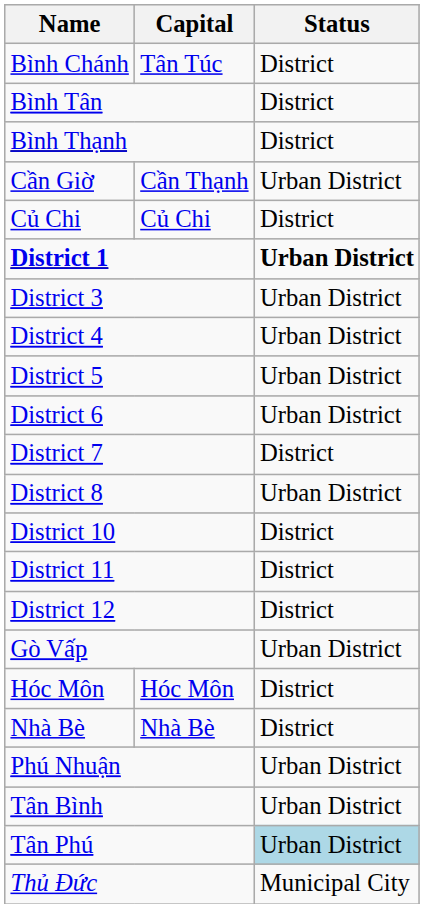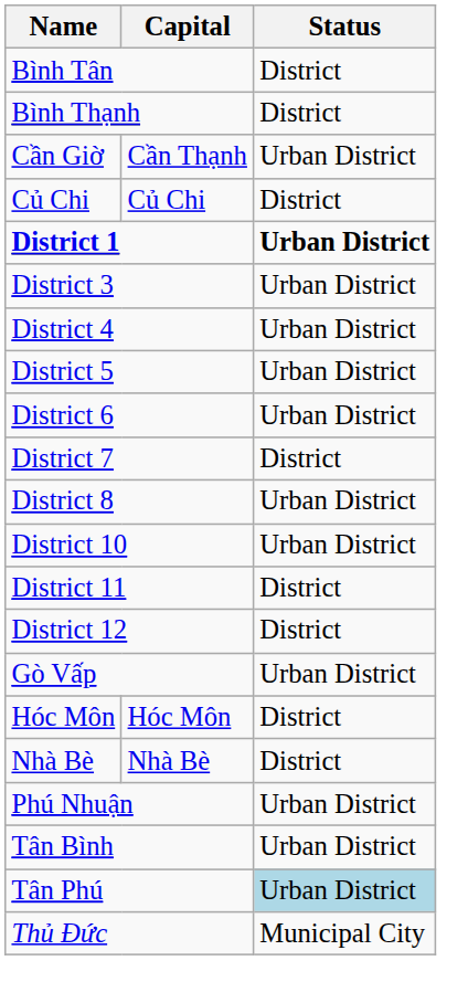 <table class="wikitable sortable">
 <tr>
 <th>Name</th>
 <th>Capital</th>
 <th>Status</th>
-</tr>
-<tr>
-<td><a href='#'>Bình Chánh</a></td>
-<td><a href='#'>Tân Túc</a></td>
-<td>District</td>
 </tr>
 <tr>
 <td colspan="2"><a href='#'><u>Bình Tân</u></a></td>
 <td>District</td>
 </tr>
 <tr>
 <td colspan="2"><u><a href='#'>Bình Thạnh</a></u></td>
 <td>District</td>
 </tr>
 <tr>
 <td><a href='#'>Cần Giờ</a></td>
 <td><a href='#'>Cần Thạnh</a></td>
 <td>Urban District</td>
 </tr>
 <tr>
 <td><a href='#'>Củ Chi</a></td>
 <td><a href='#'>Củ Chi</a></td>
 <td>District</td>
 </tr>
 <tr>
 <td colspan="2"><u><strong><a href='#'>District 1</a></strong></u></td>
 <td><strong>Urban District</strong></td>
 </tr>
 <tr>
 <td colspan="2"><a href='#'><u>District 3</u></a></td>
 <td>Urban District</td>
 </tr>
 <tr>
 <td colspan="2"><a href='#'><u>District 4</u></a></td>
 <td>Urban District</td>
 </tr>
 <tr>
 <td colspan="2"><a href='#'><u>District 5</u></a></td>
 <td>Urban District</td>
 </tr>
 <tr>
 <td colspan="2"><a href='#'><u>District 6</u></a></td>
 <td>Urban District</td>
 </tr>
 <tr>
 <td colspan="2"><a href='#'><u>District 7</u></a></td>
 <td>District</td>
 </tr>
 <tr>
 <td colspan="2"><a href='#'><u>District 8</u></a></td>
 <td>Urban District</td>
 </tr>
 <tr>
 <td colspan="2"><a href='#'><u>District 10</u></a></td>
-<td>District</td>
+<td>Urban District</td>
 </tr>
 <tr>
 <td colspan="2"><a href='#'><u>District 11</u></a></td>
 <td>District</td>
 </tr>
 <tr>
 <td colspan="2"><a href='#'><u>District 12</u></a></td>
 <td>District</td>
 </tr>
 <tr>
 <td colspan="2"><a href='#'><u>Gò Vấp</u></a></td>
 <td>Urban District</td>
 </tr>
 <tr>
 <td><a href='#'>Hóc Môn</a></td>
 <td><a href='#'>Hóc Môn</a></td>
 <td>District</td>
 </tr>
 <tr>
 <td><a href='#'>Nhà Bè</a></td>
 <td><a href='#'>Nhà Bè</a></td>
 <td>District</td>
 </tr>
 <tr>
 <td colspan="2"><a href='#'><u>Phú Nhuận</u></a></td>
 <td>Urban District</td>
 </tr>
 <tr>
 <td colspan="2"><a href='#'><u>Tân Bình</u></a></td>
 <td>Urban District</td>
 </tr>
 <tr>
 <td colspan="2"><a href='#'><u>Tân Phú</u></a></td>
 <td style="background: lightblue;">Urban District</td>
 </tr>
 <tr>
 <td colspan="2"><em><a href='#'>Thủ Đức</a></em></td>
 <td>Municipal City</td>
 </tr>
 </table>
